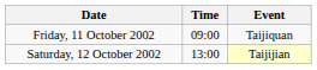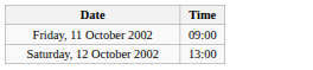 <table class = "wikitable" style="text-align:center;">
 <tr>
 <th width=220>Date</th>
 <th width=50>Time</th>
-<th width=100>Event</th>
 </tr>
 <tr>
 <td>Friday, 11 October 2002</td>
 <td>09:00</td>
-<td>Taijiquan</td>
 </tr>
 <tr>
 <td>Saturday, 12 October 2002</td>
 <td>13:00</td>
-<td bgcolor=ffffcc>Taijijian</td>
 </tr>
 </table>
